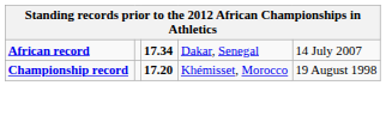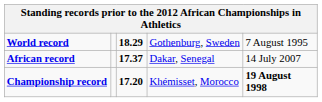 <table class="wikitable" width=75%>
 <tr>
 <th colspan="5">Standing records prior to the 2012 African Championships in Athletics</th>
 </tr>
 <tr>
+<td><strong><a href='#'>World record</a></strong></td>
+<td></td>
+<td><strong>18.29</strong></td>
+<td><a href='#'>Gothenburg</a>, <a href='#'>Sweden</a></td>
+<td>7 August 1995</td>
+</tr>
+<tr>
 <td><strong><a href='#'>African record</a></strong></td>
 <td></td>
-<td><strong>17.34</strong></td>
+<td><strong>17.37</strong></td>
 <td><a href='#'>Dakar</a>, <a href='#'>Senegal</a></td>
 <td>14 July 2007</td>
 </tr>
 <tr>
 <td><strong><a href='#'>Championship record</a></strong></td>
 <td></td>
 <td><strong>17.20</strong></td>
 <td><a href='#'>Khémisset</a>, <a href='#'>Morocco</a></td>
-<td>19 August 1998</td>
+<td><strong>19 August 1998</strong></td>
 </tr>
 </table>
